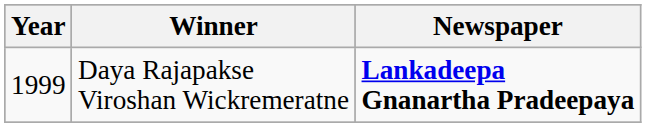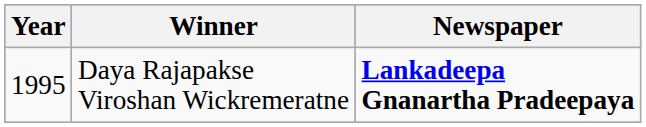 <table class="wikitable sortable mw-collapsible mw-collapsed">
 <tr>
 <th>Year</th>
 <th>Winner</th>
 <th>Newspaper</th>
 </tr>
 <tr>
-<td>1999</td>
+<td>1995</td>
 <td>Daya Rajapakse<br>Viroshan Wickremeratne</td>
 <td><strong><a href='#'>Lankadeepa</a><br>Gnanartha Pradeepaya</strong></td>
 </tr>
 </table>
